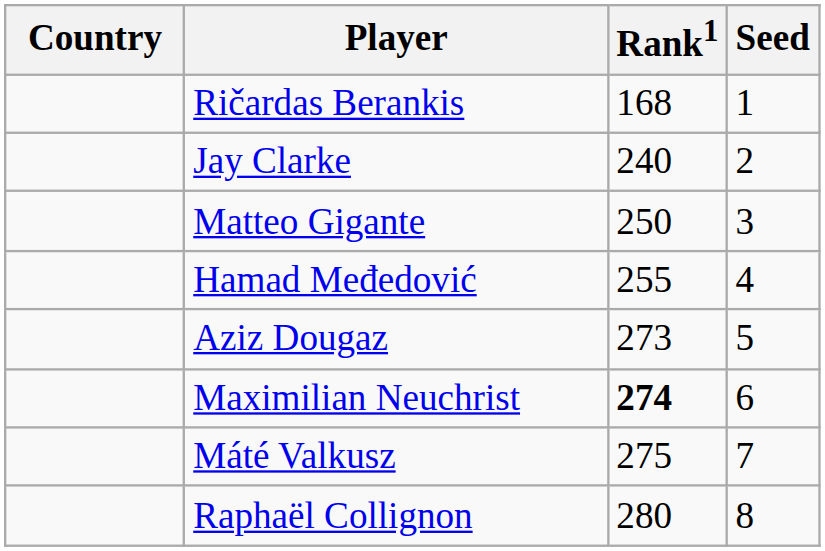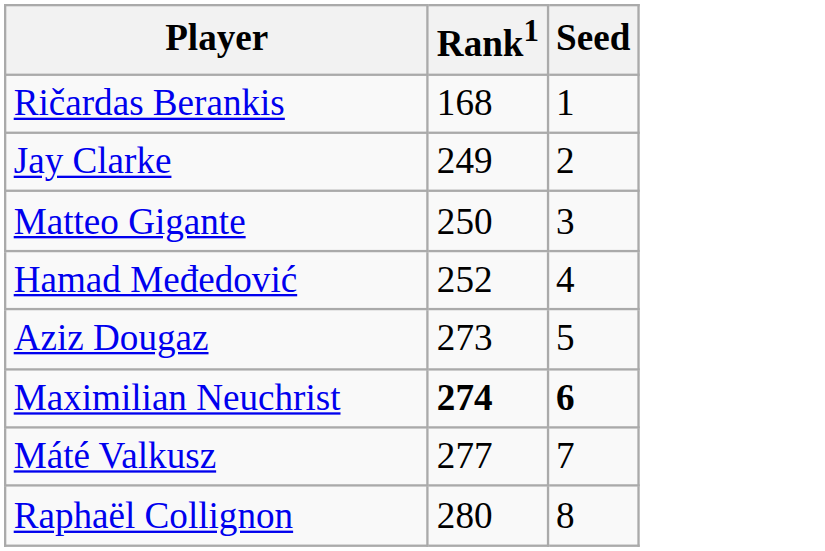 <table class="sortable wikitable">
 <tr>
-<th width="70">Country</th>
 <th width="175">Player</th>
 <th>Rank<sup>1</sup></th>
 <th>Seed</th>
 </tr>
 <tr>
-<td></td>
 <td><a href='#'>Ričardas Berankis</a></td>
 <td>168</td>
 <td>1</td>
 </tr>
 <tr>
-<td></td>
 <td><a href='#'>Jay Clarke</a></td>
-<td>240</td>
+<td>249</td>
 <td>2</td>
 </tr>
 <tr>
-<td></td>
 <td><a href='#'>Matteo Gigante</a></td>
 <td>250</td>
 <td>3</td>
 </tr>
 <tr>
-<td></td>
 <td><a href='#'>Hamad Međedović</a></td>
-<td>255</td>
+<td>252</td>
 <td>4</td>
 </tr>
 <tr>
-<td></td>
 <td><a href='#'>Aziz Dougaz</a></td>
 <td>273</td>
 <td>5</td>
 </tr>
 <tr>
-<td></td>
 <td><a href='#'>Maximilian Neuchrist</a></td>
 <td><strong>274</strong></td>
-<td>6</td>
+<td><strong>6</strong></td>
 </tr>
 <tr>
-<td></td>
 <td><a href='#'>Máté Valkusz</a></td>
-<td>275</td>
+<td>277</td>
 <td>7</td>
 </tr>
 <tr>
-<td></td>
 <td><a href='#'>Raphaël Collignon</a></td>
 <td>280</td>
 <td>8</td>
 </tr>
 </table>
